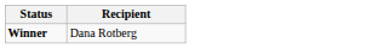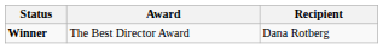 <table class="wikitable">
 <tr>
 <th>Status</th>
+<th>Award</th>
 <th>Recipient</th>
 </tr>
 <tr>
 <td width="75"><strong>Winner</strong></td>
+<td width="250">The Best Director Award</td>
 <td width="150">Dana Rotberg</td>
 </tr>
 </table>
